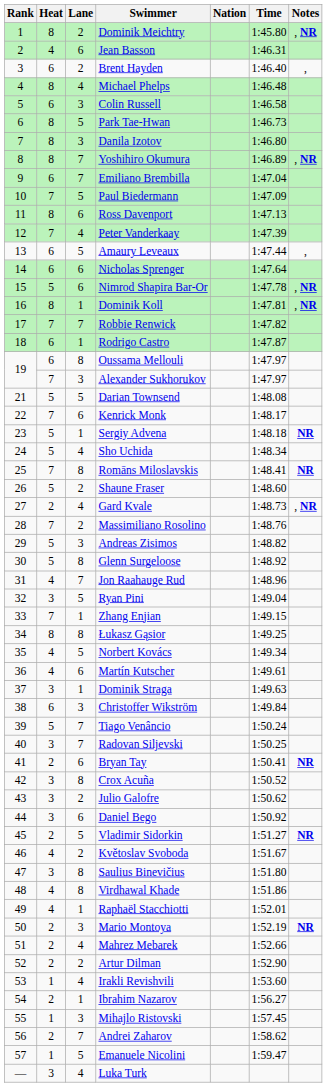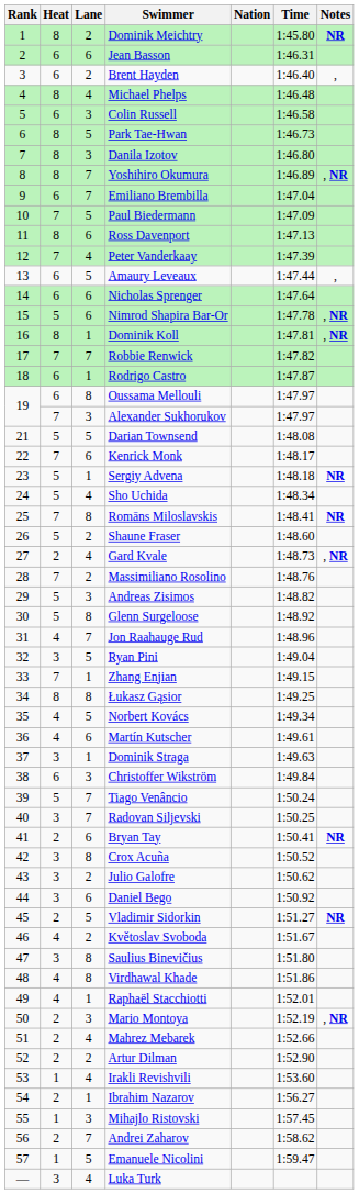 <table class="wikitable sortable" style="text-align:center">
 <tr>
 <th>Rank</th>
 <th>Heat</th>
 <th>Lane</th>
 <th>Swimmer</th>
 <th>Nation</th>
 <th>Time</th>
 <th>Notes</th>
 </tr>
 <tr bgcolor=bbf3bb>
 <td>1</td>
 <td>8</td>
 <td>2</td>
 <td align=left><a href='#'>Dominik Meichtry</a></td>
 <td align=left></td>
 <td>1:45.80</td>
-<td>, <strong><a href='#'>NR</a></strong></td>
+<td><strong><a href='#'>NR</a></strong></td>
 </tr>
 <tr bgcolor=bbf3bb>
 <td>2</td>
-<td>4</td>
+<td>6</td>
 <td>6</td>
 <td align=left><a href='#'>Jean Basson</a></td>
 <td align=left></td>
 <td>1:46.31</td>
 <td></td>
 </tr>
 <tr>
 <td>3</td>
 <td>6</td>
 <td>2</td>
 <td align=left><a href='#'>Brent Hayden</a></td>
 <td align=left></td>
 <td>1:46.40</td>
 <td>, </td>
 </tr>
 <tr bgcolor=bbf3bb>
 <td>4</td>
 <td>8</td>
 <td>4</td>
 <td align=left><a href='#'>Michael Phelps</a></td>
 <td align=left></td>
 <td>1:46.48</td>
 <td></td>
 </tr>
 <tr bgcolor=bbf3bb>
 <td>5</td>
 <td>6</td>
 <td>3</td>
 <td align=left><a href='#'>Colin Russell</a></td>
 <td align=left></td>
 <td>1:46.58</td>
 <td></td>
 </tr>
 <tr bgcolor=bbf3bb>
 <td>6</td>
 <td>8</td>
 <td>5</td>
 <td align=left><a href='#'>Park Tae-Hwan</a></td>
 <td align=left></td>
 <td>1:46.73</td>
 <td></td>
 </tr>
 <tr bgcolor=bbf3bb>
 <td>7</td>
 <td>8</td>
 <td>3</td>
 <td align=left><a href='#'>Danila Izotov</a></td>
 <td align=left></td>
 <td>1:46.80</td>
 <td></td>
 </tr>
 <tr bgcolor=bbf3bb>
 <td>8</td>
 <td>8</td>
 <td>7</td>
 <td align=left><a href='#'>Yoshihiro Okumura</a></td>
 <td align=left></td>
 <td>1:46.89</td>
 <td>, <strong><a href='#'>NR</a></strong></td>
 </tr>
 <tr bgcolor=bbf3bb>
 <td>9</td>
 <td>6</td>
 <td>7</td>
 <td align=left><a href='#'>Emiliano Brembilla</a></td>
 <td align=left></td>
 <td>1:47.04</td>
 <td></td>
 </tr>
 <tr bgcolor=bbf3bb>
 <td>10</td>
 <td>7</td>
 <td>5</td>
 <td align=left><a href='#'>Paul Biedermann</a></td>
 <td align=left></td>
 <td>1:47.09</td>
 <td></td>
 </tr>
 <tr bgcolor=bbf3bb>
 <td>11</td>
 <td>8</td>
 <td>6</td>
 <td align=left><a href='#'>Ross Davenport</a></td>
 <td align=left></td>
 <td>1:47.13</td>
 <td></td>
 </tr>
 <tr bgcolor=bbf3bb>
 <td>12</td>
 <td>7</td>
 <td>4</td>
 <td align=left><a href='#'>Peter Vanderkaay</a></td>
 <td align=left></td>
 <td>1:47.39</td>
 <td></td>
 </tr>
 <tr>
 <td>13</td>
 <td>6</td>
 <td>5</td>
 <td align=left><a href='#'>Amaury Leveaux</a></td>
 <td align=left></td>
 <td>1:47.44</td>
 <td>, </td>
 </tr>
 <tr bgcolor=bbf3bb>
 <td>14</td>
 <td>6</td>
 <td>6</td>
 <td align=left><a href='#'>Nicholas Sprenger</a></td>
 <td align=left></td>
 <td>1:47.64</td>
 <td></td>
 </tr>
 <tr bgcolor=bbf3bb>
 <td>15</td>
 <td>5</td>
 <td>6</td>
 <td align=left><a href='#'>Nimrod Shapira Bar-Or</a></td>
 <td align=left></td>
 <td>1:47.78</td>
 <td>, <strong><a href='#'>NR</a></strong></td>
 </tr>
 <tr bgcolor=bbf3bb>
 <td>16</td>
 <td>8</td>
 <td>1</td>
 <td align=left><a href='#'>Dominik Koll</a></td>
 <td align=left></td>
 <td>1:47.81</td>
 <td>, <strong><a href='#'>NR</a></strong></td>
 </tr>
 <tr bgcolor=bbf3bb>
 <td>17</td>
 <td>7</td>
 <td>7</td>
 <td align=left><a href='#'>Robbie Renwick</a></td>
 <td align=left></td>
 <td>1:47.82</td>
 <td></td>
 </tr>
 <tr bgcolor=bbf3bb>
 <td>18</td>
 <td>6</td>
 <td>1</td>
 <td align=left><a href='#'>Rodrigo Castro</a></td>
 <td align=left></td>
 <td>1:47.87</td>
 <td></td>
 </tr>
 <tr>
 <td rowspan=2>19</td>
 <td>6</td>
 <td>8</td>
 <td align=left><a href='#'>Oussama Mellouli</a></td>
 <td align=left></td>
 <td>1:47.97</td>
 <td></td>
 </tr>
 <tr>
 <td>7</td>
 <td>3</td>
 <td align=left><a href='#'>Alexander Sukhorukov</a></td>
 <td align=left></td>
 <td>1:47.97</td>
 <td></td>
 </tr>
 <tr>
 <td>21</td>
 <td>5</td>
 <td>5</td>
 <td align=left><a href='#'>Darian Townsend</a></td>
 <td align=left></td>
 <td>1:48.08</td>
 <td></td>
 </tr>
 <tr>
 <td>22</td>
 <td>7</td>
 <td>6</td>
 <td align=left><a href='#'>Kenrick Monk</a></td>
 <td align=left></td>
 <td>1:48.17</td>
 <td></td>
 </tr>
 <tr>
 <td>23</td>
 <td>5</td>
 <td>1</td>
 <td align=left><a href='#'>Sergiy Advena</a></td>
 <td align=left></td>
 <td>1:48.18</td>
 <td><strong><a href='#'>NR</a></strong></td>
 </tr>
 <tr>
 <td>24</td>
 <td>5</td>
 <td>4</td>
 <td align=left><a href='#'>Sho Uchida</a></td>
 <td align=left></td>
 <td>1:48.34</td>
 <td></td>
 </tr>
 <tr>
 <td>25</td>
 <td>7</td>
 <td>8</td>
 <td align=left><a href='#'>Romāns Miloslavskis</a></td>
 <td align=left></td>
 <td>1:48.41</td>
 <td><strong><a href='#'>NR</a></strong></td>
 </tr>
 <tr>
 <td>26</td>
 <td>5</td>
 <td>2</td>
 <td align=left><a href='#'>Shaune Fraser</a></td>
 <td align=left></td>
 <td>1:48.60</td>
 <td></td>
 </tr>
 <tr>
 <td>27</td>
 <td>2</td>
 <td>4</td>
 <td align=left><a href='#'>Gard Kvale</a></td>
 <td align=left></td>
 <td>1:48.73</td>
 <td>, <strong><a href='#'>NR</a></strong></td>
 </tr>
 <tr>
 <td>28</td>
 <td>7</td>
 <td>2</td>
 <td align=left><a href='#'>Massimiliano Rosolino</a></td>
 <td align=left></td>
 <td>1:48.76</td>
 <td></td>
 </tr>
 <tr>
 <td>29</td>
 <td>5</td>
 <td>3</td>
 <td align=left><a href='#'>Andreas Zisimos</a></td>
 <td align=left></td>
 <td>1:48.82</td>
 <td></td>
 </tr>
 <tr>
 <td>30</td>
 <td>5</td>
 <td>8</td>
 <td align=left><a href='#'>Glenn Surgeloose</a></td>
 <td align=left></td>
 <td>1:48.92</td>
 <td></td>
 </tr>
 <tr>
 <td>31</td>
 <td>4</td>
 <td>7</td>
 <td align=left><a href='#'>Jon Raahauge Rud</a></td>
 <td align=left></td>
 <td>1:48.96</td>
 <td></td>
 </tr>
 <tr>
 <td>32</td>
 <td>3</td>
 <td>5</td>
 <td align=left><a href='#'>Ryan Pini</a></td>
 <td align=left></td>
 <td>1:49.04</td>
 <td></td>
 </tr>
 <tr>
 <td>33</td>
 <td>7</td>
 <td>1</td>
 <td align=left><a href='#'>Zhang Enjian</a></td>
 <td align=left></td>
 <td>1:49.15</td>
 <td></td>
 </tr>
 <tr>
 <td>34</td>
 <td>8</td>
 <td>8</td>
 <td align=left><a href='#'>Łukasz Gąsior</a></td>
 <td align=left></td>
 <td>1:49.25</td>
 <td></td>
 </tr>
 <tr>
 <td>35</td>
 <td>4</td>
 <td>5</td>
 <td align=left><a href='#'>Norbert Kovács</a></td>
 <td align=left></td>
 <td>1:49.34</td>
 <td></td>
 </tr>
 <tr>
 <td>36</td>
 <td>4</td>
 <td>6</td>
 <td align=left><a href='#'>Martín Kutscher</a></td>
 <td align=left></td>
 <td>1:49.61</td>
 <td></td>
 </tr>
 <tr>
 <td>37</td>
 <td>3</td>
 <td>1</td>
 <td align=left><a href='#'>Dominik Straga</a></td>
 <td align=left></td>
 <td>1:49.63</td>
 <td></td>
 </tr>
 <tr>
 <td>38</td>
 <td>6</td>
 <td>3</td>
 <td align=left><a href='#'>Christoffer Wikström</a></td>
 <td align=left></td>
 <td>1:49.84</td>
 <td></td>
 </tr>
 <tr>
 <td>39</td>
 <td>5</td>
 <td>7</td>
 <td align=left><a href='#'>Tiago Venâncio</a></td>
 <td align=left></td>
 <td>1:50.24</td>
 <td></td>
 </tr>
 <tr>
 <td>40</td>
 <td>3</td>
 <td>7</td>
 <td align=left><a href='#'>Radovan Siljevski</a></td>
 <td align=left></td>
 <td>1:50.25</td>
 <td></td>
 </tr>
 <tr>
 <td>41</td>
 <td>2</td>
 <td>6</td>
 <td align=left><a href='#'>Bryan Tay</a></td>
 <td align=left></td>
 <td>1:50.41</td>
 <td><strong><a href='#'>NR</a></strong></td>
 </tr>
 <tr>
 <td>42</td>
 <td>3</td>
 <td>8</td>
 <td align=left><a href='#'>Crox Acuña</a></td>
 <td align=left></td>
 <td>1:50.52</td>
 <td></td>
 </tr>
 <tr>
 <td>43</td>
 <td>3</td>
 <td>2</td>
 <td align=left><a href='#'>Julio Galofre</a></td>
 <td align=left></td>
 <td>1:50.62</td>
 <td></td>
 </tr>
 <tr>
 <td>44</td>
 <td>3</td>
 <td>6</td>
 <td align=left><a href='#'>Daniel Bego</a></td>
 <td align=left></td>
 <td>1:50.92</td>
 <td></td>
 </tr>
 <tr>
 <td>45</td>
 <td>2</td>
 <td>5</td>
 <td align=left><a href='#'>Vladimir Sidorkin</a></td>
 <td align=left></td>
 <td>1:51.27</td>
 <td><strong><a href='#'>NR</a></strong></td>
 </tr>
 <tr>
 <td>46</td>
 <td>4</td>
 <td>2</td>
 <td align=left><a href='#'>Květoslav Svoboda</a></td>
 <td align=left></td>
 <td>1:51.67</td>
 <td></td>
 </tr>
 <tr>
 <td>47</td>
 <td>3</td>
 <td>8</td>
 <td align=left><a href='#'>Saulius Binevičius</a></td>
 <td align=left></td>
 <td>1:51.80</td>
 <td></td>
 </tr>
 <tr>
 <td>48</td>
 <td>4</td>
 <td>8</td>
 <td align=left><a href='#'>Virdhawal Khade</a></td>
 <td align=left></td>
 <td>1:51.86</td>
 <td></td>
 </tr>
 <tr>
 <td>49</td>
 <td>4</td>
 <td>1</td>
 <td align=left><a href='#'>Raphaël Stacchiotti</a></td>
 <td align=left></td>
 <td>1:52.01</td>
 <td></td>
 </tr>
 <tr>
 <td>50</td>
 <td>2</td>
 <td>3</td>
 <td align=left><a href='#'>Mario Montoya</a></td>
 <td align=left></td>
 <td>1:52.19</td>
-<td><strong><a href='#'>NR</a></strong></td>
+<td>, <strong><a href='#'>NR</a></strong></td>
 </tr>
 <tr>
 <td>51</td>
 <td>2</td>
 <td>4</td>
 <td align=left><a href='#'>Mahrez Mebarek</a></td>
 <td align=left></td>
 <td>1:52.66</td>
 <td></td>
 </tr>
 <tr>
 <td>52</td>
 <td>2</td>
 <td>2</td>
 <td align=left><a href='#'>Artur Dilman</a></td>
 <td align=left></td>
 <td>1:52.90</td>
 <td></td>
 </tr>
 <tr>
 <td>53</td>
 <td>1</td>
 <td>4</td>
 <td align=left><a href='#'>Irakli Revishvili</a></td>
 <td align=left></td>
 <td>1:53.60</td>
 <td></td>
 </tr>
 <tr>
 <td>54</td>
 <td>2</td>
 <td>1</td>
 <td align=left><a href='#'>Ibrahim Nazarov</a></td>
 <td align=left></td>
 <td>1:56.27</td>
 <td></td>
 </tr>
 <tr>
 <td>55</td>
 <td>1</td>
 <td>3</td>
 <td align=left><a href='#'>Mihajlo Ristovski</a></td>
 <td align=left></td>
 <td>1:57.45</td>
 <td></td>
 </tr>
 <tr>
 <td>56</td>
 <td>2</td>
 <td>7</td>
 <td align=left><a href='#'>Andrei Zaharov</a></td>
 <td align=left></td>
 <td>1:58.62</td>
 <td></td>
 </tr>
 <tr>
 <td>57</td>
 <td>1</td>
 <td>5</td>
 <td align=left><a href='#'>Emanuele Nicolini</a></td>
 <td align=left></td>
 <td>1:59.47</td>
 <td></td>
 </tr>
 <tr>
 <td data-sort-value=58>—</td>
 <td>3</td>
 <td>4</td>
 <td align=left><a href='#'>Luka Turk</a></td>
 <td align=left></td>
 <td></td>
 <td></td>
 </tr>
 </table>
